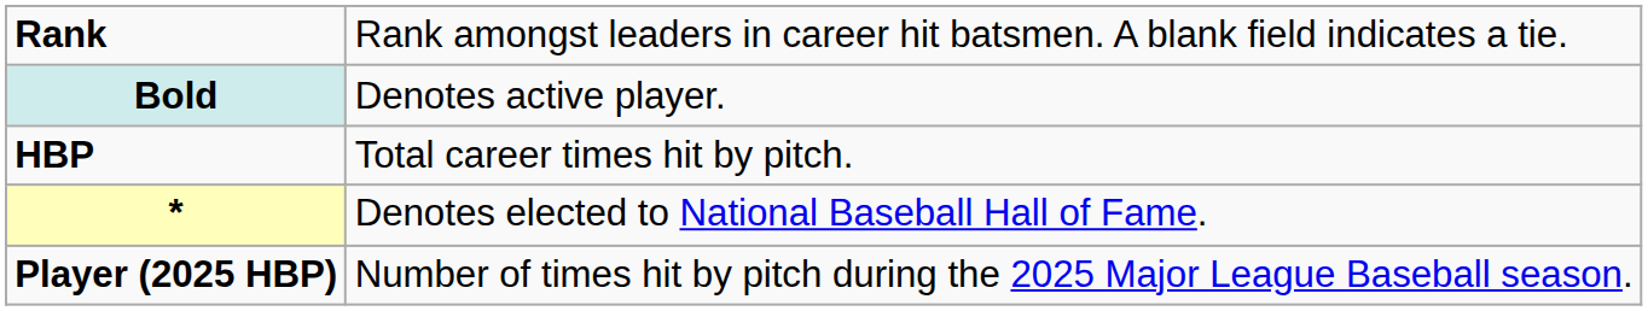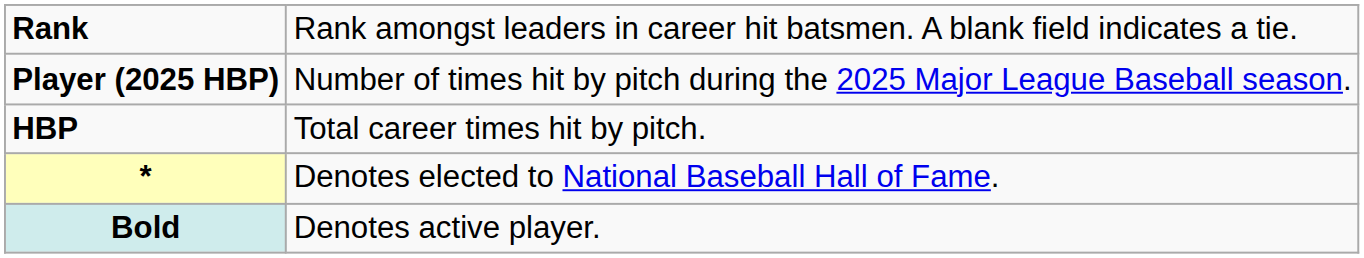 <table class="wikitable">
 <tr>
 <td><strong>Rank</strong></td>
 <td>Rank amongst leaders in career hit batsmen. A blank field indicates a tie.</td>
 </tr>
 <tr>
-<th scope="row" style="background:#cfecec;"><strong>Bold</strong></th>
-<td>Denotes active player.<br></td>
+<td><strong>Player (2025 HBP)</strong></td>
+<td>Number of times hit by pitch during the <a href='#'>2025 Major League Baseball season</a>.</td>
 </tr>
 <tr>
 <td><strong>HBP</strong></td>
 <td>Total career times hit by pitch.</td>
 </tr>
 <tr>
 <th scope="row" style="background-color:#ffffbb">*</th>
 <td>Denotes elected to <a href='#'>National Baseball Hall of Fame</a>.<br></td>
 </tr>
 <tr>
-<td><strong>Player (2025 HBP)</strong></td>
-<td>Number of times hit by pitch during the <a href='#'>2025 Major League Baseball season</a>.</td>
+<th scope="row" style="background:#cfecec;"><strong>Bold</strong></th>
+<td>Denotes active player.<br></td>
 </tr>
 </table>
